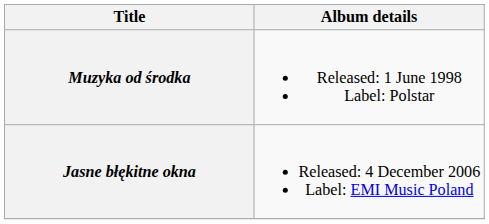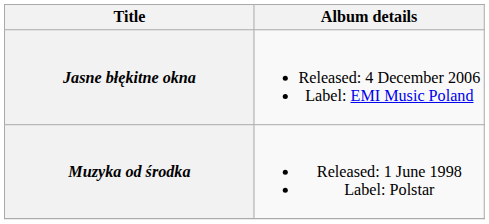 <table class="wikitable plainrowheaders" style="text-align:center;">
 <tr>
 <th scope="col" style="width:15em;">Title</th>
 <th scope="col">Album details</th>
 </tr>
 <tr>
+<th scope="row"><strong><em>Jasne błękitne okna</em></strong></th>
+<td><br><ul><li>Released: 4 December 2006</li><li>Label: <a href='#'>EMI Music Poland</a></li></ul></td>
+</tr>
+<tr>
 <th scope="row"><strong><em>Muzyka od środka</em></strong></th>
 <td><br><ul><li>Released: 1 June 1998</li><li>Label: Polstar</li></ul></td>
 </tr>
 <tr>
-<th scope="row"><strong><em>Jasne błękitne okna</em></strong></th>
-<td><br><ul><li>Released: 4 December 2006</li><li>Label: <a href='#'>EMI Music Poland</a></li></ul></td>
-</tr>
-<tr>
 </tr>
 </table>
